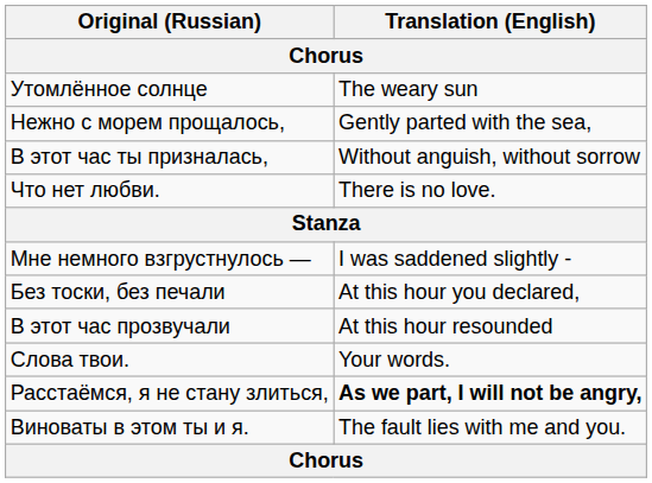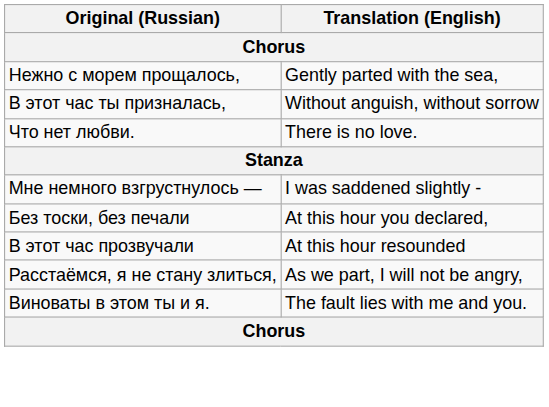 <table class="wikitable collapsible collapsed">
 <tr>
 <th>Original (Russian)</th>
 <th>Translation (English)</th>
 </tr>
 <tr>
 <th colspan="2">Chorus</th>
-</tr>
-<tr>
-<td>Утомлённое солнце</td>
-<td>The weary sun</td>
 </tr>
 <tr>
 <td>Нежно с морем прощалось,</td>
 <td>Gently parted with the sea,</td>
 </tr>
 <tr>
 <td>В этот час ты призналась,</td>
 <td>Without anguish, without sorrow</td>
 </tr>
 <tr>
 <td>Что нет любви.</td>
 <td>There is no love.</td>
 </tr>
 <tr>
 <th colspan="2">Stanza</th>
 </tr>
 <tr>
 <td>Мне немного взгрустнулось —</td>
 <td>I was saddened slightly -</td>
 </tr>
 <tr>
 <td>Без тоски, без печали</td>
 <td>At this hour you declared,</td>
 </tr>
 <tr>
 <td>В этот час прозвучали</td>
 <td>At this hour resounded</td>
 </tr>
 <tr>
-<td>Слова твои.</td>
-<td>Your words.</td>
-</tr>
-<tr>
 <td>Расстаёмся, я не стану злиться,</td>
-<td><strong>As we part, I will not be angry,</strong></td>
+<td>As we part, I will not be angry,</td>
 </tr>
 <tr>
 <td>Виноваты в этом ты и я.</td>
 <td>The fault lies with me and you.</td>
 </tr>
 <tr>
 <th colspan="2">Chorus</th>
 </tr>
 </table>
